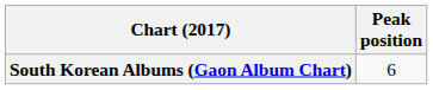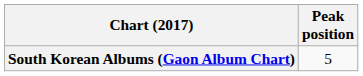 <table class="wikitable plainrowheaders" style="text-align:center">
 <tr>
 <th scope="col">Chart (2017)</th>
 <th scope="col">Peak<br>position</th>
 </tr>
 <tr>
 <th scope="row">South Korean Albums (<a href='#'>Gaon Album Chart</a>)</th>
-<td>6</td>
+<td>5</td>
 </tr>
 </table>
